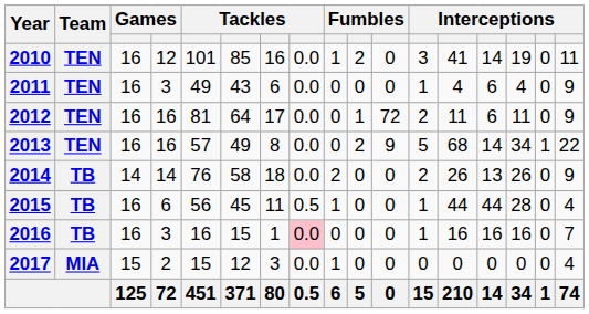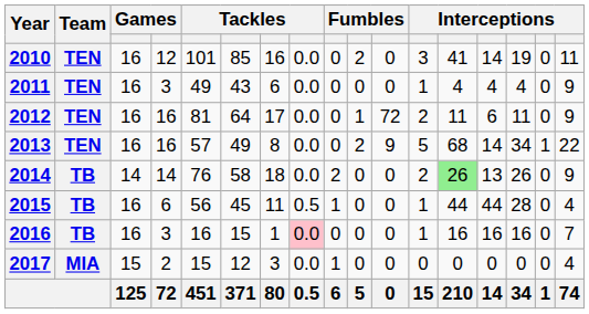 <table class="wikitable" style="text-align:center;">
 <tr>
 <th rowspan="2">Year</th>
 <th rowspan="2">Team</th>
 <th colspan="2">Games</th>
 <th colspan="4">Tackles</th>
 <th colspan="3">Fumbles</th>
 <th colspan="6">Interceptions</th>
 </tr>
 <tr>
 <th></th>
 <th></th>
 <th></th>
 <th></th>
 <th></th>
 <th></th>
 <th></th>
 <th></th>
 <th></th>
 <th></th>
 <th></th>
 <th></th>
 <th></th>
 <th></th>
 <th></th>
 </tr>
 <tr>
 <th><a href='#'>2010</a></th>
 <th><a href='#'>TEN</a></th>
 <td>16</td>
 <td>12</td>
 <td>101</td>
 <td>85</td>
 <td>16</td>
 <td>0.0</td>
-<td>1</td>
+<td>0</td>
 <td>2</td>
 <td>0</td>
 <td>3</td>
 <td>41</td>
 <td>14</td>
 <td>19</td>
 <td>0</td>
 <td>11</td>
 </tr>
 <tr>
 <th><a href='#'>2011</a></th>
 <th><a href='#'>TEN</a></th>
 <td>16</td>
 <td>3</td>
 <td>49</td>
 <td>43</td>
 <td>6</td>
 <td>0.0</td>
 <td>0</td>
 <td>0</td>
 <td>0</td>
 <td>1</td>
 <td>4</td>
-<td>6</td>
+<td>4</td>
 <td>4</td>
 <td>0</td>
 <td>9</td>
 </tr>
 <tr>
 <th><a href='#'>2012</a></th>
 <th><a href='#'>TEN</a></th>
 <td>16</td>
 <td>16</td>
 <td>81</td>
 <td>64</td>
 <td>17</td>
 <td>0.0</td>
 <td>0</td>
 <td>1</td>
 <td>72</td>
 <td>2</td>
 <td>11</td>
 <td>6</td>
 <td>11</td>
 <td>0</td>
 <td>9</td>
 </tr>
 <tr>
 <th><a href='#'>2013</a></th>
 <th><a href='#'>TEN</a></th>
 <td>16</td>
 <td>16</td>
 <td>57</td>
 <td>49</td>
 <td>8</td>
 <td>0.0</td>
 <td>0</td>
 <td>2</td>
 <td>9</td>
 <td>5</td>
 <td>68</td>
 <td>14</td>
 <td>34</td>
 <td>1</td>
 <td>22</td>
 </tr>
 <tr>
 <th><a href='#'>2014</a></th>
 <th><a href='#'>TB</a></th>
 <td>14</td>
 <td>14</td>
 <td>76</td>
 <td>58</td>
 <td>18</td>
 <td>0.0</td>
 <td>2</td>
 <td>0</td>
 <td>0</td>
 <td>2</td>
-<td>26</td>
+<td style="background: lightgreen;">26</td>
 <td>13</td>
 <td>26</td>
 <td>0</td>
 <td>9</td>
 </tr>
 <tr>
 <th><a href='#'>2015</a></th>
 <th><a href='#'>TB</a></th>
 <td>16</td>
 <td>6</td>
 <td>56</td>
 <td>45</td>
 <td>11</td>
 <td>0.5</td>
 <td>1</td>
 <td>0</td>
 <td>0</td>
 <td>1</td>
 <td>44</td>
 <td>44</td>
 <td>28</td>
 <td>0</td>
 <td>4</td>
 </tr>
 <tr>
 <th><a href='#'>2016</a></th>
 <th><a href='#'>TB</a></th>
 <td>16</td>
 <td>3</td>
 <td>16</td>
 <td>15</td>
 <td>1</td>
 <td style="background: pink;">0.0</td>
 <td>0</td>
 <td>0</td>
 <td>0</td>
 <td>1</td>
 <td>16</td>
 <td>16</td>
 <td>16</td>
 <td>0</td>
 <td>7</td>
 </tr>
 <tr>
 <th><a href='#'>2017</a></th>
 <th><a href='#'>MIA</a></th>
 <td>15</td>
 <td>2</td>
 <td>15</td>
 <td>12</td>
 <td>3</td>
 <td>0.0</td>
 <td>1</td>
 <td>0</td>
 <td>0</td>
 <td>0</td>
 <td>0</td>
 <td>0</td>
 <td>0</td>
 <td>0</td>
 <td>4</td>
 </tr>
 <tr>
 <th colspan="2"></th>
 <th>125</th>
 <th>72</th>
 <th>451</th>
 <th>371</th>
 <th>80</th>
 <th>0.5</th>
 <th>6</th>
 <th>5</th>
 <th>0</th>
 <th>15</th>
 <th>210</th>
 <th>14</th>
 <th>34</th>
 <th>1</th>
 <th>74</th>
 </tr>
 </table>
